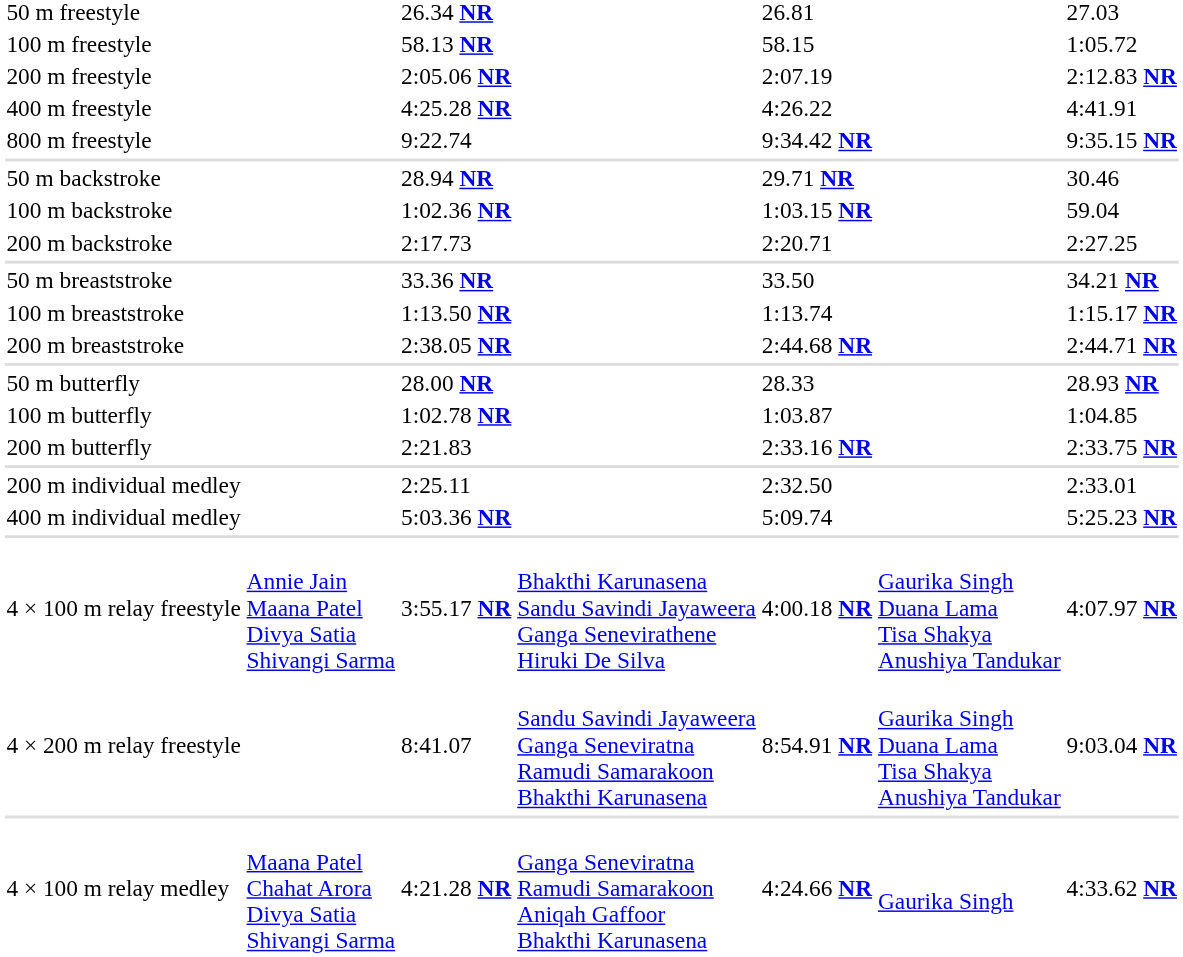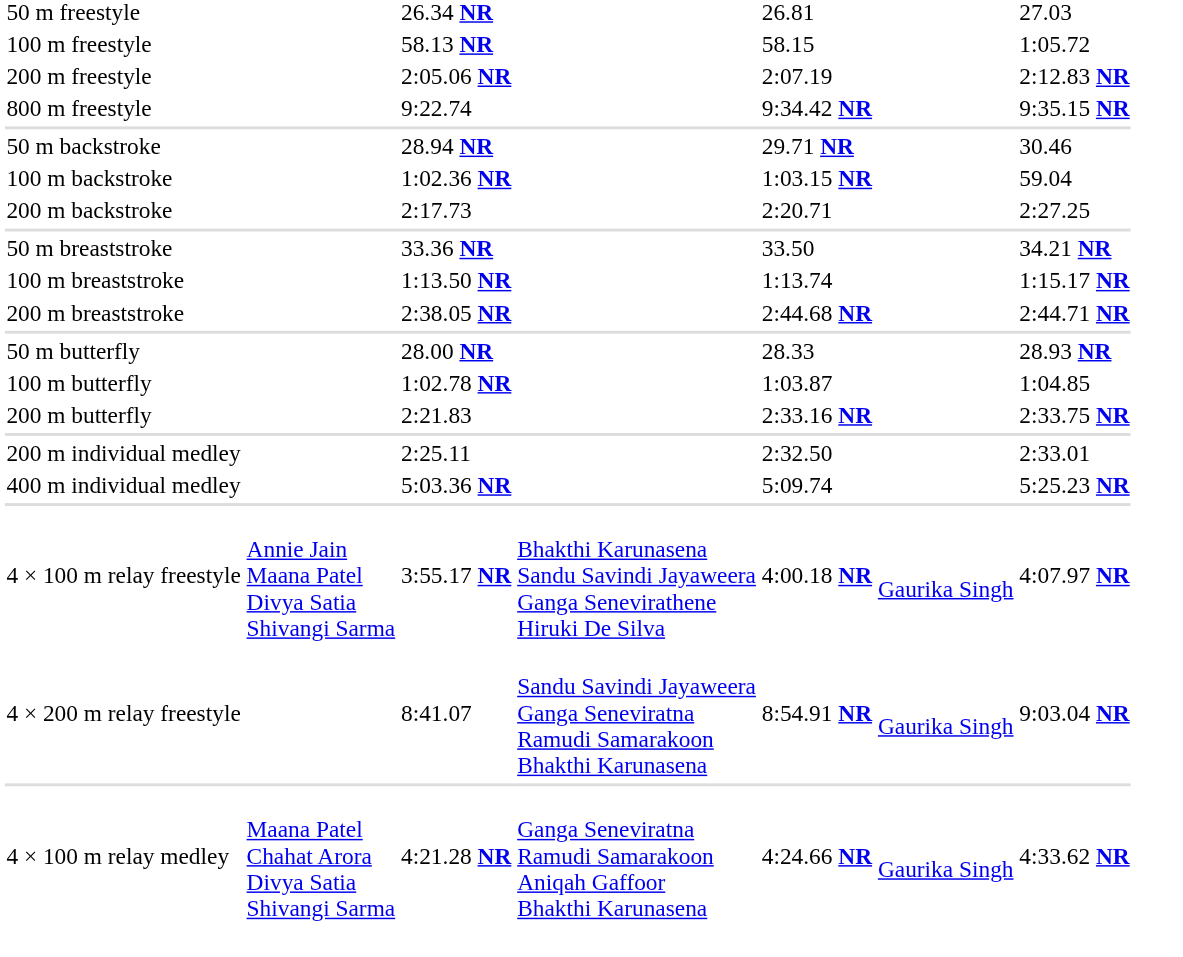 <table>
 <tr>
 <td>50 m freestyle</td>
 <td></td>
 <td>26.34 <strong><a href='#'>NR</a></strong></td>
 <td></td>
 <td>26.81</td>
 <td></td>
 <td>27.03</td>
 </tr>
 <tr>
 <td>100 m freestyle</td>
 <td></td>
 <td>58.13 <strong><a href='#'>NR</a></strong></td>
 <td></td>
 <td>58.15</td>
 <td></td>
 <td>1:05.72</td>
 </tr>
 <tr>
 <td>200 m freestyle</td>
 <td></td>
 <td>2:05.06 <strong><a href='#'>NR</a></strong></td>
 <td></td>
 <td>2:07.19</td>
 <td></td>
 <td>2:12.83 <strong><a href='#'>NR</a></strong></td>
-</tr>
-<tr>
-<td>400 m freestyle</td>
-<td></td>
-<td>4:25.28 <strong><a href='#'>NR</a></strong></td>
-<td></td>
-<td>4:26.22</td>
-<td></td>
-<td>4:41.91</td>
 </tr>
 <tr>
 <td>800 m freestyle</td>
 <td></td>
 <td>9:22.74</td>
 <td></td>
 <td>9:34.42 <strong><a href='#'>NR</a></strong></td>
 <td></td>
 <td>9:35.15 <strong><a href='#'>NR</a></strong></td>
 </tr>
 <tr style="background-color:#dddddd;">
 <td colspan="7"></td>
 </tr>
 <tr>
 <td>50 m backstroke</td>
 <td></td>
 <td>28.94 <strong><a href='#'>NR</a></strong></td>
 <td></td>
 <td>29.71 <strong><a href='#'>NR</a></strong></td>
 <td></td>
 <td>30.46</td>
 </tr>
 <tr>
 <td>100 m backstroke</td>
 <td></td>
 <td>1:02.36 <strong><a href='#'>NR</a></strong></td>
 <td></td>
 <td>1:03.15 <strong><a href='#'>NR</a></strong></td>
 <td></td>
 <td>59.04</td>
 </tr>
 <tr>
 <td>200 m backstroke</td>
 <td></td>
 <td>2:17.73</td>
 <td></td>
 <td>2:20.71</td>
 <td></td>
 <td>2:27.25</td>
 </tr>
 <tr style="background-color:#dddddd;">
 <td colspan="7"></td>
 </tr>
 <tr>
 <td>50 m breaststroke</td>
 <td></td>
 <td>33.36 <strong><a href='#'>NR</a></strong></td>
 <td></td>
 <td>33.50</td>
 <td></td>
 <td>34.21 <strong><a href='#'>NR</a></strong></td>
 </tr>
 <tr>
 <td>100 m breaststroke</td>
 <td></td>
 <td>1:13.50 <strong><a href='#'>NR</a></strong></td>
 <td></td>
 <td>1:13.74</td>
 <td></td>
 <td>1:15.17 <strong><a href='#'>NR</a></strong></td>
 </tr>
 <tr>
 <td>200 m breaststroke</td>
 <td></td>
 <td>2:38.05 <strong><a href='#'>NR</a></strong></td>
 <td></td>
 <td>2:44.68 <strong><a href='#'>NR</a></strong></td>
 <td></td>
 <td>2:44.71 <strong><a href='#'>NR</a></strong></td>
 </tr>
 <tr style="background-color:#dddddd;">
 <td colspan="7"></td>
 </tr>
 <tr>
 <td>50 m butterfly</td>
 <td></td>
 <td>28.00 <strong><a href='#'>NR</a></strong></td>
 <td></td>
 <td>28.33</td>
 <td></td>
 <td>28.93 <strong><a href='#'>NR</a></strong></td>
 </tr>
 <tr>
 <td>100 m butterfly</td>
 <td></td>
 <td>1:02.78 <strong><a href='#'>NR</a></strong></td>
 <td></td>
 <td>1:03.87</td>
 <td></td>
 <td>1:04.85</td>
 </tr>
 <tr>
 <td>200 m butterfly</td>
 <td></td>
 <td>2:21.83</td>
 <td></td>
 <td>2:33.16 <strong><a href='#'>NR</a></strong></td>
 <td></td>
 <td>2:33.75 <strong><a href='#'>NR</a></strong></td>
 </tr>
 <tr style="background-color:#dddddd;">
 <td colspan="7"></td>
 </tr>
 <tr>
 <td>200 m individual medley</td>
 <td></td>
 <td>2:25.11</td>
 <td></td>
 <td>2:32.50</td>
 <td></td>
 <td>2:33.01</td>
 </tr>
 <tr>
 <td>400 m individual medley</td>
 <td></td>
 <td>5:03.36 <strong><a href='#'>NR</a></strong></td>
 <td></td>
 <td>5:09.74</td>
 <td></td>
 <td>5:25.23 <strong><a href='#'>NR</a></strong></td>
 </tr>
 <tr style="background-color:#dddddd;">
 <td colspan="7"></td>
 </tr>
 <tr>
 <td>4 × 100 m relay freestyle</td>
 <td><br><a href='#'>Annie Jain</a><br><a href='#'>Maana Patel</a><br><a href='#'>Divya Satia</a><br><a href='#'>Shivangi Sarma</a></td>
 <td>3:55.17 <strong><a href='#'>NR</a></strong></td>
 <td><br><a href='#'>Bhakthi Karunasena</a><br><a href='#'>Sandu Savindi Jayaweera</a><br><a href='#'>Ganga Senevirathene</a><br><a href='#'>Hiruki De Silva</a></td>
 <td>4:00.18 <strong><a href='#'>NR</a></strong></td>
-<td><br><a href='#'>Gaurika Singh</a><br><a href='#'>Duana Lama</a><br><a href='#'>Tisa Shakya</a><br><a href='#'>Anushiya Tandukar</a></td>
+<td><br><a href='#'>Gaurika Singh</a></td>
 <td>4:07.97 <strong><a href='#'>NR</a></strong></td>
 </tr>
 <tr>
 <td>4 × 200 m relay freestyle</td>
 <td></td>
 <td>8:41.07</td>
 <td><br><a href='#'>Sandu Savindi Jayaweera</a><br><a href='#'>Ganga Seneviratna</a><br><a href='#'>Ramudi Samarakoon</a><br><a href='#'>Bhakthi Karunasena</a></td>
 <td>8:54.91 <strong><a href='#'>NR</a></strong></td>
-<td><br><a href='#'>Gaurika Singh</a><br><a href='#'>Duana Lama</a><br><a href='#'>Tisa Shakya</a><br><a href='#'>Anushiya Tandukar</a></td>
+<td><br><a href='#'>Gaurika Singh</a></td>
 <td>9:03.04 <strong><a href='#'>NR</a></strong></td>
 </tr>
 <tr style="background-color:#dddddd;">
 <td colspan="7"></td>
 </tr>
 <tr>
 <td>4 × 100 m relay medley</td>
 <td><br><a href='#'>Maana Patel</a><br><a href='#'>Chahat Arora</a><br><a href='#'>Divya Satia</a><br><a href='#'>Shivangi Sarma</a></td>
 <td>4:21.28 <strong><a href='#'>NR</a></strong></td>
 <td><br><a href='#'>Ganga Seneviratna</a><br><a href='#'>Ramudi Samarakoon</a><br><a href='#'>Aniqah Gaffoor</a><br><a href='#'>Bhakthi Karunasena</a></td>
 <td>4:24.66 <strong><a href='#'>NR</a></strong></td>
 <td><br><a href='#'>Gaurika Singh</a></td>
 <td>4:33.62 <strong><a href='#'>NR</a></strong></td>
 </tr>
 </table>
